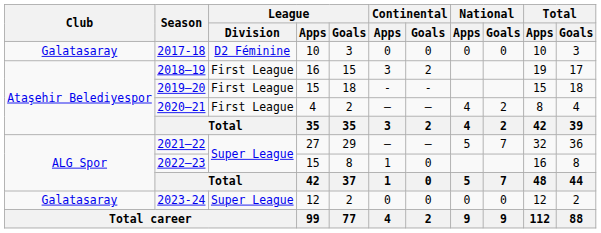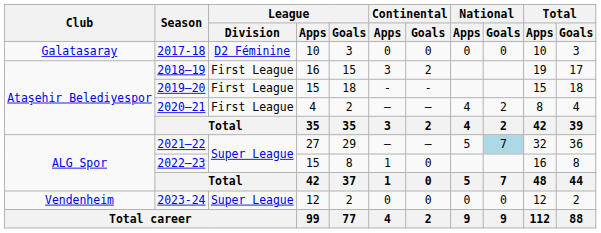 <table class="wikitable" style="text-align: center;">
 <tr>
 <th rowspan=2>Club</th>
 <th rowspan=2>Season</th>
 <th colspan=3>League</th>
 <th colspan=2>Continental</th>
 <th colspan=2>National</th>
 <th colspan=2>Total</th>
 </tr>
 <tr>
 <th>Division</th>
 <th>Apps</th>
 <th>Goals</th>
 <th>Apps</th>
 <th>Goals</th>
 <th>Apps</th>
 <th>Goals</th>
 <th>Apps</th>
 <th>Goals</th>
 </tr>
 <tr>
 <td><a href='#'>Galatasaray</a></td>
 <td><a href='#'>2017-18</a></td>
 <td><a href='#'>D2 Féminine</a></td>
 <td>10</td>
 <td>3</td>
 <td>0</td>
 <td>0</td>
 <td>0</td>
 <td>0</td>
 <td>10</td>
 <td>3</td>
 </tr>
 <tr>
 <td rowspan=4><a href='#'>Ataşehir Belediyespor</a></td>
 <td><a href='#'>2018–19</a></td>
 <td>First League</td>
 <td>16</td>
 <td>15</td>
 <td>3</td>
 <td>2</td>
 <td></td>
 <td></td>
 <td>19</td>
 <td>17</td>
 </tr>
 <tr>
 <td><a href='#'>2019–20</a></td>
 <td>First League</td>
 <td>15</td>
 <td>18</td>
 <td>-</td>
 <td>-</td>
 <td></td>
 <td></td>
 <td>15</td>
 <td>18</td>
 </tr>
 <tr>
 <td><a href='#'>2020–21</a></td>
 <td>First League</td>
 <td>4</td>
 <td>2</td>
 <td>–</td>
 <td>–</td>
 <td>4</td>
 <td>2</td>
 <td>8</td>
 <td>4</td>
 </tr>
 <tr>
 <th colspan="2">Total</th>
 <th>35</th>
 <th>35</th>
 <th>3</th>
 <th>2</th>
 <th>4</th>
 <th>2</th>
 <th>42</th>
 <th>39</th>
 </tr>
 <tr>
 <td rowspan=3><a href='#'>ALG Spor</a></td>
 <td><a href='#'>2021–22</a></td>
 <td rowspan=2><a href='#'>Super League</a></td>
 <td>27</td>
 <td>29</td>
 <td>–</td>
 <td>–</td>
 <td>5</td>
-<td>7</td>
+<td style="background: lightblue;">7</td>
 <td>32</td>
 <td>36</td>
 </tr>
 <tr>
 <td><a href='#'>2022–23</a></td>
 <td>15</td>
 <td>8</td>
 <td>1</td>
 <td>0</td>
 <td></td>
 <td></td>
 <td>16</td>
 <td>8</td>
 </tr>
 <tr>
 <th colspan="2">Total</th>
 <th>42</th>
 <th>37</th>
 <th>1</th>
 <th>0</th>
 <th>5</th>
 <th>7</th>
 <th>48</th>
 <th>44</th>
 </tr>
 <tr>
-<td><a href='#'>Galatasaray</a></td>
+<td><a href='#'>Vendenheim</a></td>
 <td><a href='#'>2023-24</a></td>
 <td><a href='#'>Super League</a></td>
 <td>12</td>
 <td>2</td>
 <td>0</td>
 <td>0</td>
 <td>0</td>
 <td>0</td>
 <td>12</td>
 <td>2</td>
 </tr>
 <tr>
 <th colspan=3>Total career</th>
 <th>99</th>
 <th>77</th>
 <th>4</th>
 <th>2</th>
 <th>9</th>
 <th>9</th>
 <th>112</th>
 <th>88</th>
 </tr>
 </table>
